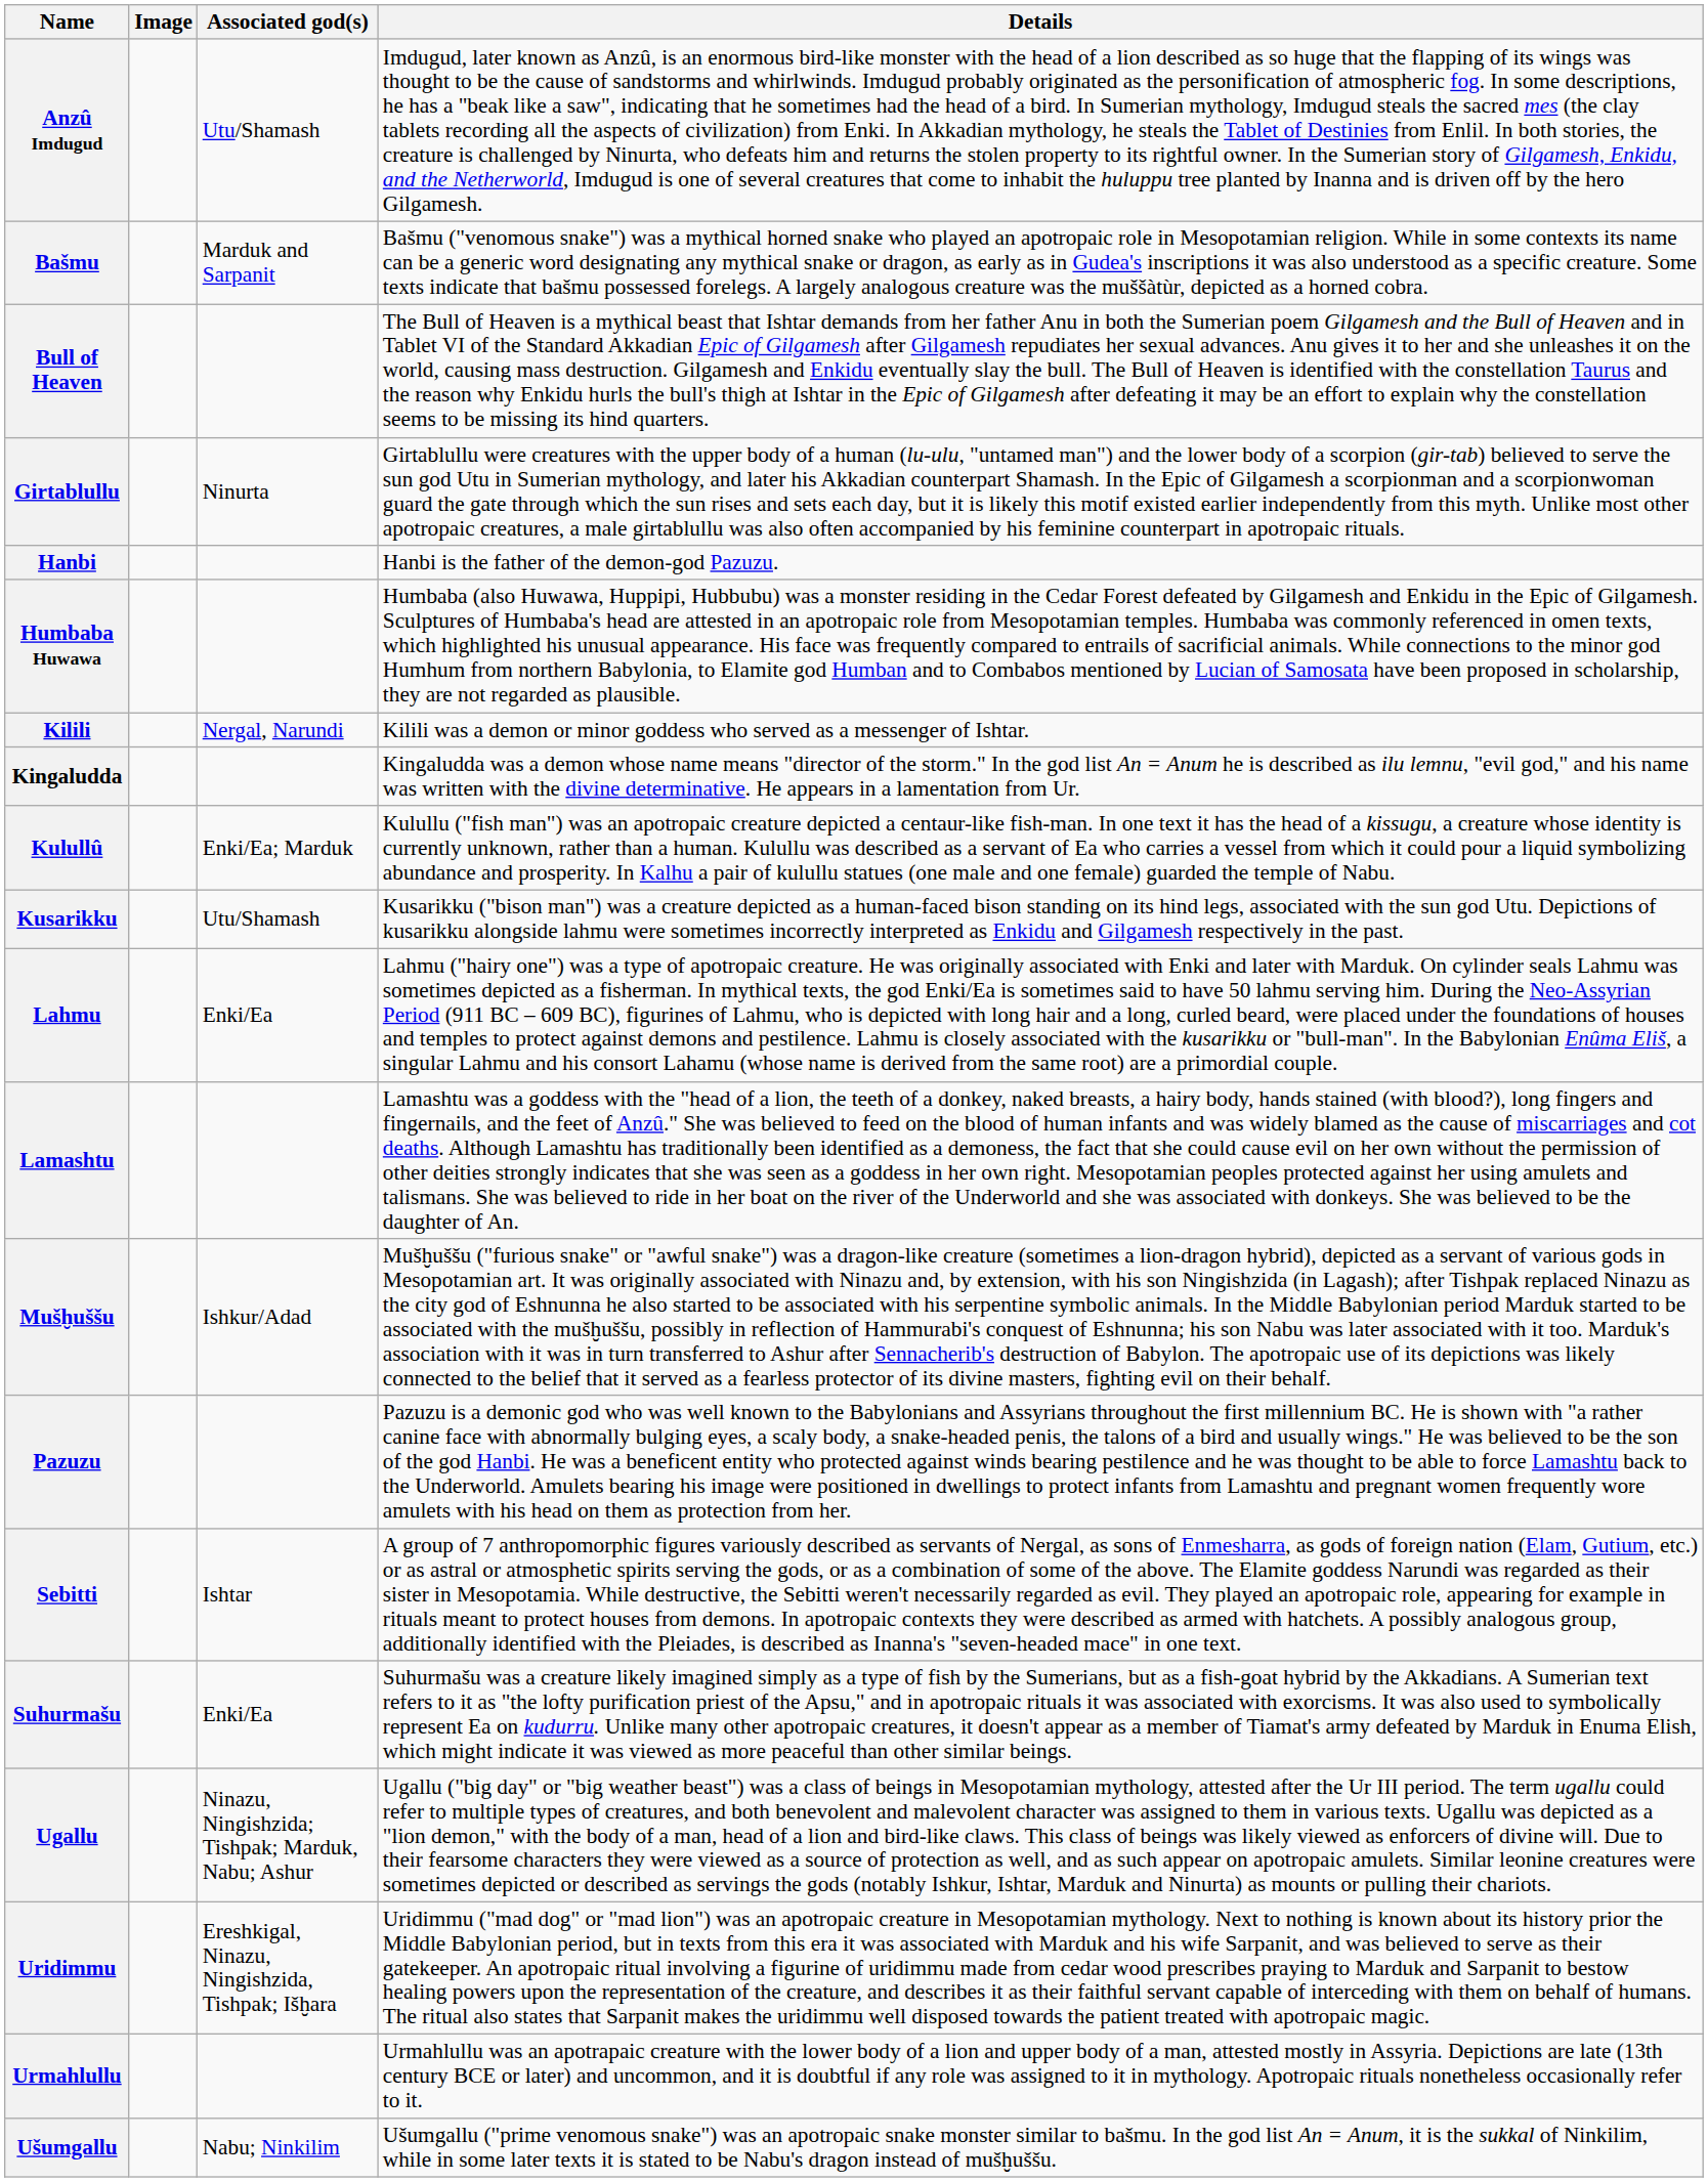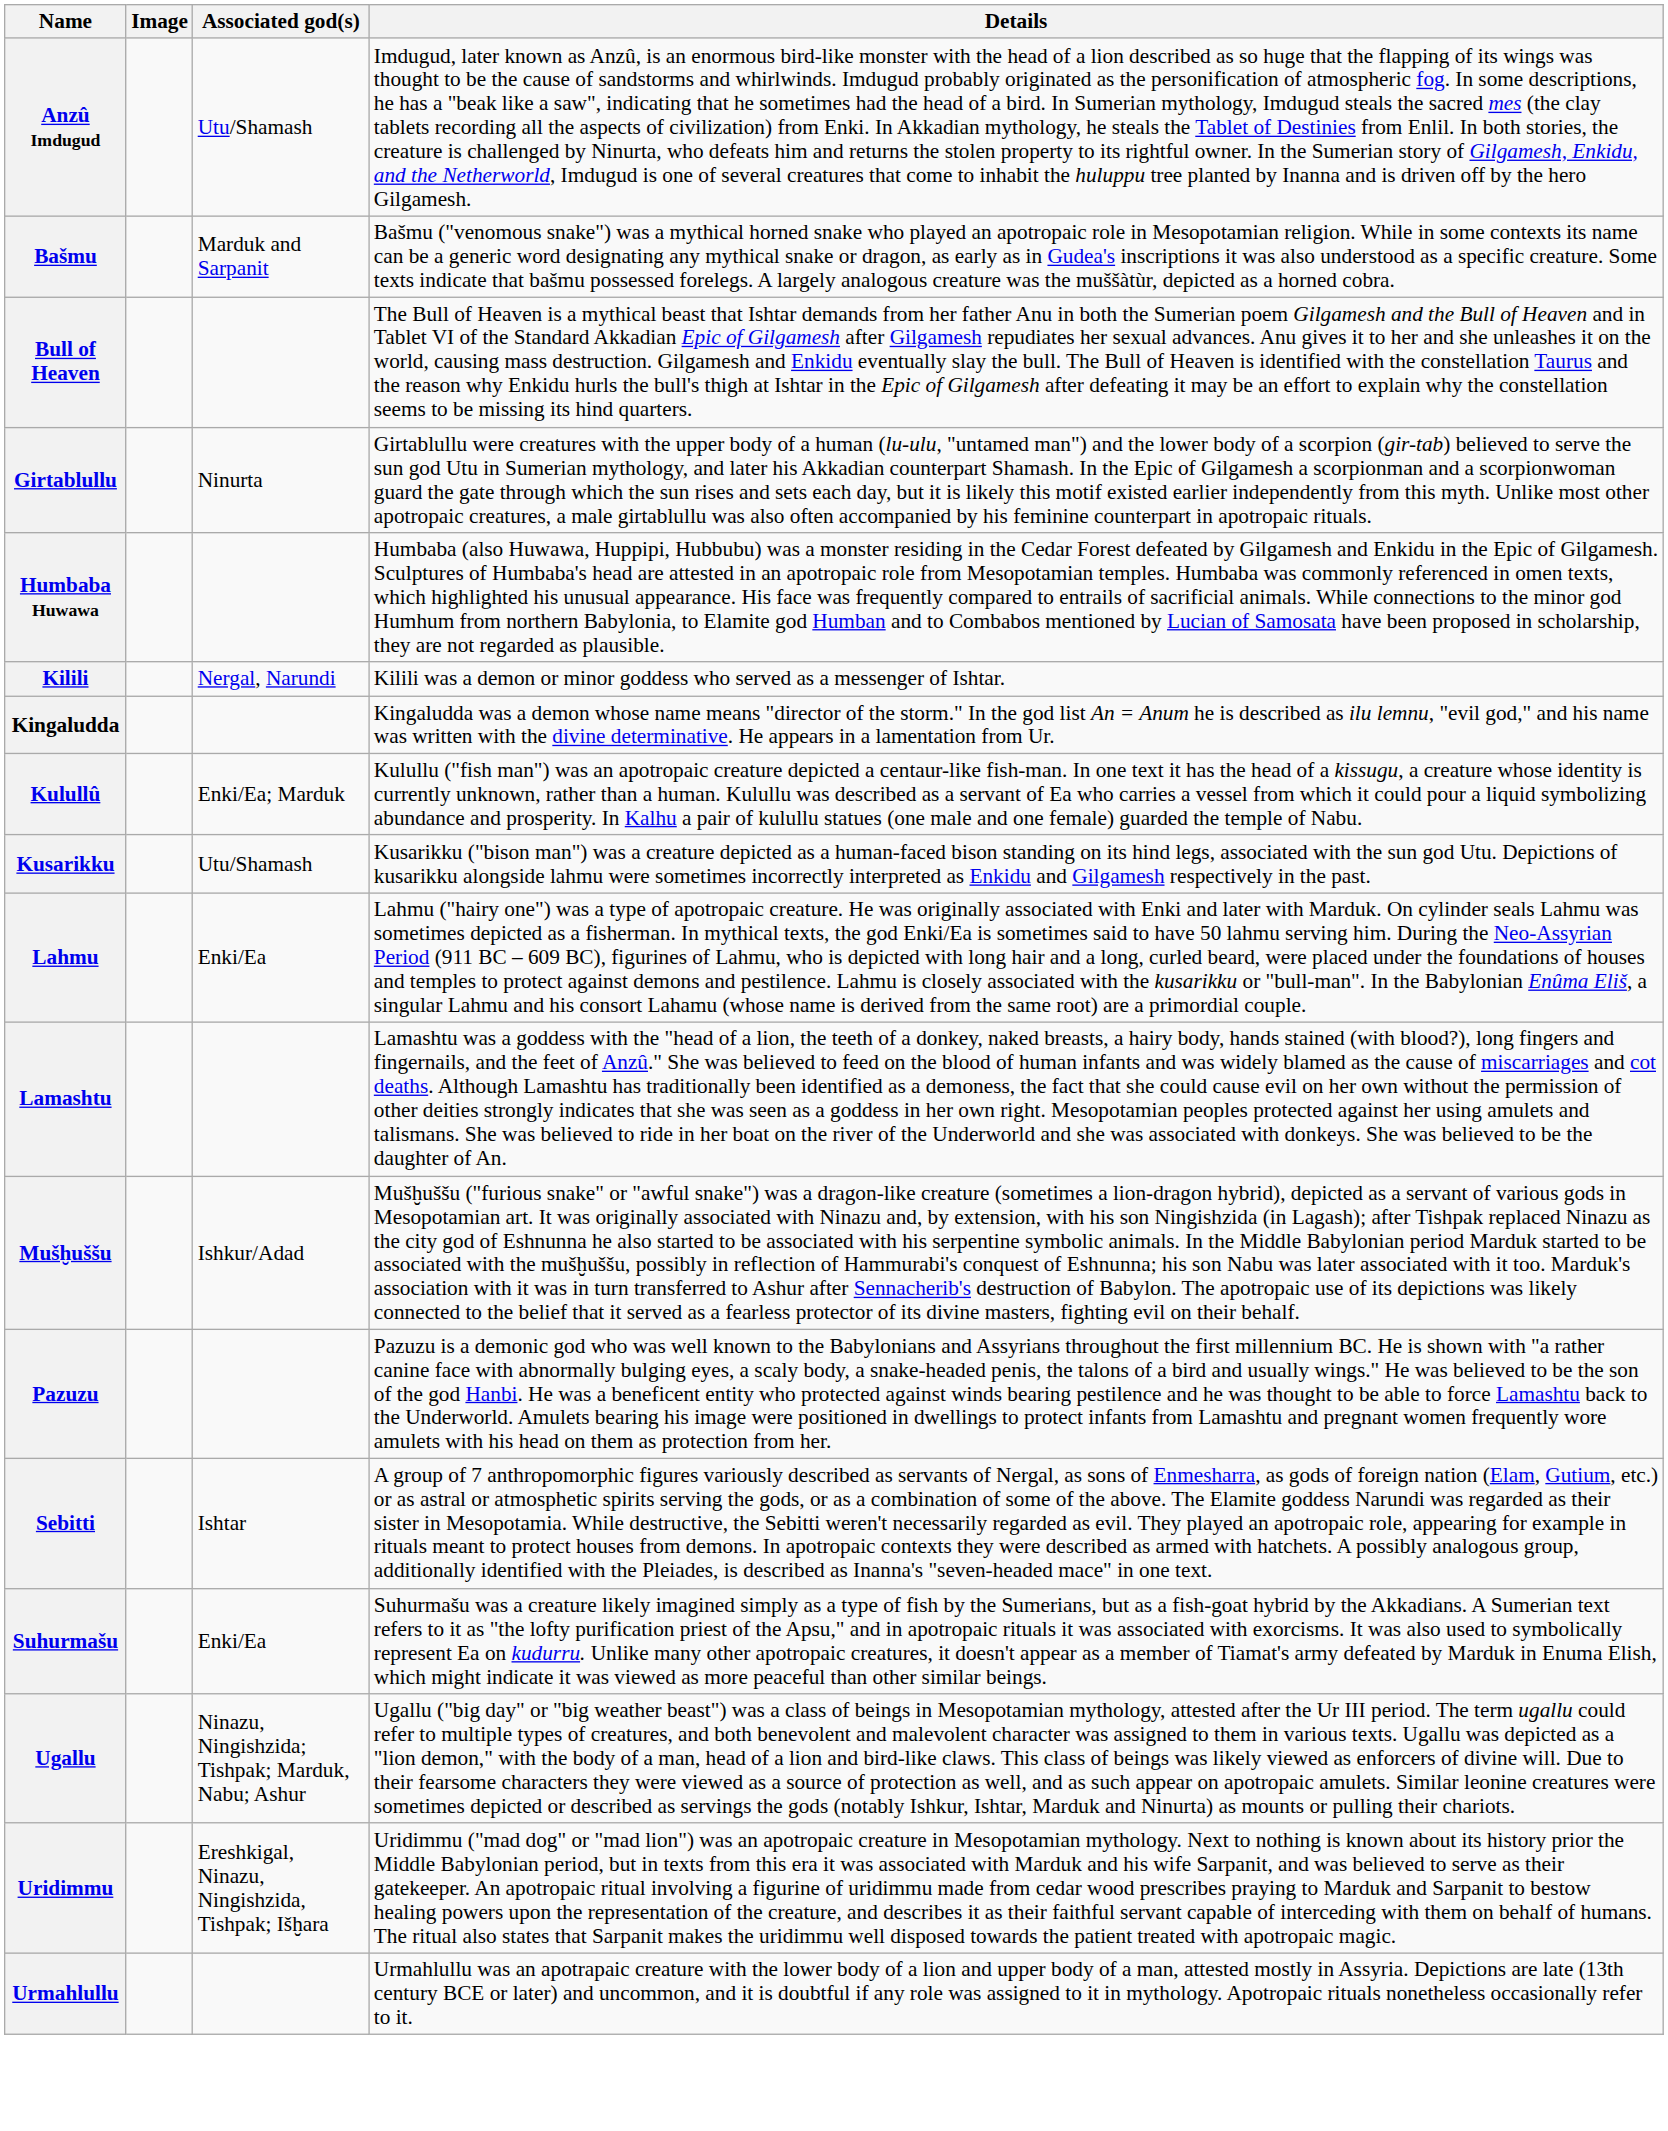 <table class="wikitable">
 <tr>
 <th scope="col">Name</th>
 <th scope="col">Image</th>
 <th scope="col">Associated god(s)</th>
 <th scope="col">Details</th>
 </tr>
 <tr>
 <th scope="row"><a href='#'>Anzû</a> <br><small>Imdugud</small></th>
 <td></td>
 <td><a href='#'>Utu</a>/Shamash</td>
 <td>Imdugud, later known as Anzû, is an enormous bird-like monster with the head of a lion described as so huge that the flapping of its wings was thought to be the cause of sandstorms and whirlwinds. Imdugud probably originated as the personification of atmospheric <a href='#'>fog</a>. In some descriptions, he has a "beak like a saw", indicating that he sometimes had the head of a bird. In Sumerian mythology, Imdugud steals the sacred <em><a href='#'>mes</a></em> (the clay tablets recording all the aspects of civilization) from Enki. In Akkadian mythology, he steals the <a href='#'>Tablet of Destinies</a> from Enlil. In both stories, the creature is challenged by Ninurta, who defeats him and returns the stolen property to its rightful owner. In the Sumerian story of <em><a href='#'>Gilgamesh, Enkidu, and the Netherworld</a></em>, Imdugud is one of several creatures that come to inhabit the <em>huluppu</em> tree planted by Inanna and is driven off by the hero Gilgamesh.</td>
 </tr>
 <tr>
 <th scope="row"><a href='#'>Bašmu</a></th>
 <td></td>
 <td>Marduk and <a href='#'>Sarpanit</a></td>
 <td>Bašmu ("venomous snake") was a mythical horned snake who played an apotropaic role in Mesopotamian religion. While in some contexts its name can be a generic word designating any mythical snake or dragon, as early as in <a href='#'>Gudea's</a> inscriptions it was also understood as a specific creature. Some texts indicate that bašmu possessed forelegs. A largely analogous creature was the muššàtùr, depicted as a horned cobra.</td>
 </tr>
 <tr>
 <th scope="row"><a href='#'>Bull of Heaven</a></th>
 <td></td>
 <td></td>
 <td>The Bull of Heaven is a mythical beast that Ishtar demands from her father Anu in both the Sumerian poem <em>Gilgamesh and the Bull of Heaven</em> and in Tablet VI of the Standard Akkadian <em><a href='#'>Epic of Gilgamesh</a></em> after <a href='#'>Gilgamesh</a> repudiates her sexual advances. Anu gives it to her and she unleashes it on the world, causing mass destruction. Gilgamesh and <a href='#'>Enkidu</a> eventually slay the bull. The Bull of Heaven is identified with the constellation <a href='#'>Taurus</a> and the reason why Enkidu hurls the bull's thigh at Ishtar in the <em>Epic of Gilgamesh</em> after defeating it may be an effort to explain why the constellation seems to be missing its hind quarters.</td>
 </tr>
 <tr>
 <th scope="row"><a href='#'>Girtablullu</a></th>
 <td></td>
 <td>Ninurta</td>
 <td>Girtablullu were creatures with the upper body of a human (<em>lu-ulu</em>, "untamed man") and the lower body of a scorpion (<em>gir-tab</em>) believed to serve the sun god Utu in Sumerian mythology, and later his Akkadian counterpart Shamash. In the Epic of Gilgamesh a scorpionman and a scorpionwoman guard the gate through which the sun rises and sets each day, but it is likely this motif existed earlier independently from this myth. Unlike most other apotropaic creatures, a male girtablullu was also often accompanied by his feminine counterpart in apotropaic rituals.</td>
-</tr>
-<tr>
-<th scope="row"><a href='#'>Hanbi</a></th>
-<td></td>
-<td></td>
-<td>Hanbi is the father of the demon-god <a href='#'>Pazuzu</a>.</td>
 </tr>
 <tr>
 <th scope="row"><a href='#'>Humbaba</a> <br><small>Huwawa</small></th>
 <td></td>
 <td></td>
 <td>Humbaba (also Huwawa, Huppipi, Hubbubu) was a monster residing in the Cedar Forest defeated by Gilgamesh and Enkidu in the Epic of Gilgamesh. Sculptures of Humbaba's head are attested in an apotropaic role from Mesopotamian temples. Humbaba was commonly referenced in omen texts, which highlighted his unusual appearance. His face was frequently compared to entrails of sacrificial animals. While connections to the minor god Humhum from northern Babylonia, to Elamite god <a href='#'>Humban</a> and to Combabos  mentioned by <a href='#'>Lucian of Samosata</a> have been proposed in scholarship, they are not regarded as plausible.</td>
 </tr>
 <tr>
 <th scope="row"><a href='#'>Kilili</a></th>
 <td></td>
 <td><a href='#'>Nergal</a>, <a href='#'>Narundi</a></td>
 <td>Kilili was a demon or minor goddess who served as a messenger of Ishtar.</td>
 </tr>
 <tr>
 <th scope="row">Kingaludda</th>
 <td></td>
 <td></td>
 <td>Kingaludda was a demon whose name means "director of the storm." In the god list <em>An = Anum</em> he is described as <em>ilu lemnu</em>, "evil god," and his name was written with the <a href='#'>divine determinative</a>. He appears in a lamentation from Ur.</td>
 </tr>
 <tr>
 <th scope="row"><a href='#'>Kulullû</a></th>
 <td></td>
 <td>Enki/Ea; Marduk</td>
 <td>Kulullu ("fish man") was an apotropaic creature depicted a centaur-like fish-man. In one text it has the head of a <em>kissugu</em>, a creature whose identity is currently unknown, rather than a human. Kulullu was described as a servant of Ea who carries a vessel from which it could pour a liquid symbolizing abundance and prosperity. In <a href='#'>Kalhu</a> a pair of kulullu statues (one male and one female) guarded the temple of Nabu.</td>
 </tr>
 <tr>
 <th scope="row"><a href='#'>Kusarikku</a></th>
 <td></td>
 <td>Utu/Shamash</td>
 <td>Kusarikku ("bison man") was a creature depicted as a human-faced bison standing on its hind legs, associated with the sun god Utu. Depictions of kusarikku alongside lahmu were sometimes incorrectly interpreted as <a href='#'>Enkidu</a> and <a href='#'>Gilgamesh</a> respectively in the past.</td>
 </tr>
 <tr>
 <th scope="row"><a href='#'>Lahmu</a></th>
 <td></td>
 <td>Enki/Ea</td>
 <td>Lahmu ("hairy one") was a type of apotropaic creature. He was originally associated with Enki and later with Marduk. On cylinder seals Lahmu was sometimes depicted as a fisherman. In mythical texts, the god Enki/Ea is sometimes said to have 50 lahmu serving him. During the <a href='#'>Neo-Assyrian Period</a> (911 BC – 609 BC), figurines of Lahmu, who is depicted with long hair and a long, curled beard, were placed under the foundations of houses and temples to protect against demons and pestilence. Lahmu is closely associated with the <em>kusarikku</em> or "bull-man". In the Babylonian <em><a href='#'>Enûma Eliš</a></em>, a singular Lahmu and his consort Lahamu (whose name is derived from the same root) are a primordial couple.</td>
 </tr>
 <tr>
 <th scope="row"><a href='#'>Lamashtu</a></th>
 <td></td>
 <td></td>
 <td>Lamashtu was a goddess with the "head of a lion, the teeth of a donkey, naked breasts, a hairy body, hands stained (with blood?), long fingers and fingernails, and the feet of <a href='#'>Anzû</a>." She was believed to feed on the blood of human infants and was widely blamed as the cause of <a href='#'>miscarriages</a> and <a href='#'>cot deaths</a>. Although Lamashtu has traditionally been identified as a demoness, the fact that she could cause evil on her own without the permission of other deities strongly indicates that she was seen as a goddess in her own right. Mesopotamian peoples protected against her using amulets and talismans. She was believed to ride in her boat on the river of the Underworld and she was associated with donkeys. She was believed to be the daughter of An.</td>
 </tr>
 <tr>
 <th scope="row"><a href='#'>Mušḫuššu</a></th>
 <td></td>
 <td>Ishkur/Adad</td>
 <td>Mušḫuššu ("furious snake" or "awful snake") was a dragon-like creature (sometimes a lion-dragon hybrid), depicted as a servant of various gods in Mesopotamian art. It was originally associated with Ninazu and, by extension, with his son Ningishzida (in Lagash); after Tishpak replaced Ninazu as the city god of Eshnunna he also started to be associated with his serpentine symbolic animals. In the Middle Babylonian period Marduk started to be associated with the mušḫuššu, possibly in reflection of Hammurabi's conquest of Eshnunna; his son Nabu was later associated with it too. Marduk's association with it was in turn transferred to Ashur after <a href='#'>Sennacherib's</a> destruction of Babylon. The apotropaic use of its depictions was likely connected to the belief that it served as a fearless protector of its divine masters, fighting evil on their behalf.</td>
 </tr>
 <tr>
 <th scope="row"><a href='#'>Pazuzu</a></th>
 <td></td>
 <td></td>
 <td>Pazuzu is a demonic god who was well known to the Babylonians and Assyrians throughout the first millennium BC. He is shown with "a rather canine face with abnormally bulging eyes, a scaly body, a snake-headed penis, the talons of a bird and usually wings." He was believed to be the son of the god <a href='#'>Hanbi</a>. He was a beneficent entity who protected against winds bearing pestilence and he was thought to be able to force <a href='#'>Lamashtu</a> back to the Underworld. Amulets bearing his image were positioned in dwellings to protect infants from Lamashtu and pregnant women frequently wore amulets with his head on them as protection from her.</td>
 </tr>
 <tr>
 <th scope="row"><a href='#'>Sebitti</a></th>
 <td></td>
 <td>Ishtar</td>
 <td>A group of 7 anthropomorphic figures variously described as servants of Nergal, as sons of <a href='#'>Enmesharra</a>, as gods of foreign nation (<a href='#'>Elam</a>, <a href='#'>Gutium</a>, etc.) or as astral or atmosphetic spirits serving the gods, or as a combination of some of the above. The Elamite goddess Narundi was regarded as their sister in Mesopotamia. While destructive, the Sebitti weren't necessarily regarded as evil. They played an apotropaic role, appearing for example in rituals meant to protect houses from demons. In apotropaic contexts they were described as armed with hatchets. A possibly analogous group, additionally identified with the Pleiades, is described as Inanna's "seven-headed mace" in one text.</td>
 </tr>
 <tr>
 <th scope="row"><a href='#'>Suhurmašu</a></th>
 <td></td>
 <td>Enki/Ea</td>
 <td>Suhurmašu was a creature likely imagined simply as a type of fish by the Sumerians, but as a fish-goat hybrid by the Akkadians. A Sumerian text refers to it as "the lofty purification priest of the Apsu," and in apotropaic rituals it was associated with exorcisms. It was also used to symbolically represent Ea on <em><a href='#'>kudurru</a>.</em> Unlike many other apotropaic creatures, it doesn't appear as a member of Tiamat's army defeated by Marduk in Enuma Elish, which might indicate it was viewed as more peaceful than other similar beings.</td>
 </tr>
 <tr>
 <th scope="row"><a href='#'>Ugallu</a></th>
 <td></td>
 <td>Ninazu, Ningishzida; Tishpak; Marduk, Nabu; Ashur</td>
 <td>Ugallu ("big day" or "big weather beast") was a class of beings in Mesopotamian mythology, attested after the Ur III period. The term <em>ugallu</em> could refer to multiple types of creatures, and both benevolent and malevolent character was assigned to them in various texts. Ugallu was depicted as a "lion demon," with the body of a man, head of a lion and bird-like claws. This class of beings was likely viewed as enforcers of divine will. Due to their fearsome characters they were viewed as a source of protection as well, and as such appear on apotropaic amulets. Similar leonine creatures were sometimes depicted or described as servings the gods (notably Ishkur, Ishtar, Marduk and Ninurta) as mounts or pulling their chariots.</td>
 </tr>
 <tr>
 <th scope="row"><a href='#'>Uridimmu</a></th>
 <td></td>
 <td>Ereshkigal, Ninazu, Ningishzida, Tishpak; Išḫara</td>
 <td>Uridimmu ("mad dog" or "mad lion") was an apotropaic creature in Mesopotamian mythology. Next to nothing is known about its history prior the Middle Babylonian period, but in texts from this era it was associated with Marduk and his wife Sarpanit, and was believed to serve as their gatekeeper. An apotropaic ritual involving a figurine of uridimmu made from cedar wood prescribes praying to Marduk and Sarpanit to bestow healing powers upon the representation of the creature, and describes it as their faithful servant capable of interceding with them on behalf of humans. The ritual also states that Sarpanit makes the uridimmu well disposed towards the patient treated with apotropaic magic.</td>
 </tr>
 <tr>
 <th scope="row"><a href='#'>Urmahlullu</a></th>
 <td></td>
 <td></td>
 <td>Urmahlullu was an apotrapaic creature with the lower body of a lion and upper body of a man, attested mostly in Assyria. Depictions are late (13th century BCE or later) and uncommon, and it is doubtful if any role was assigned to it in mythology. Apotropaic rituals nonetheless occasionally refer to it.</td>
 </tr>
-<tr>
-<th scope="row"><a href='#'>Ušumgallu</a></th>
-<td></td>
-<td>Nabu; <a href='#'>Ninkilim</a></td>
-<td>Ušumgallu ("prime venomous snake") was an apotropaic snake monster similar to bašmu. In the god list <em>An = Anum</em>, it is the <em>sukkal</em> of Ninkilim, while in some later texts it is stated to be Nabu's dragon instead of mušḫuššu.</td>
-</tr>
 </table>
